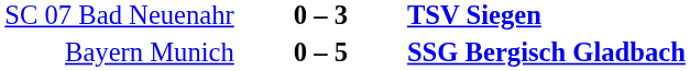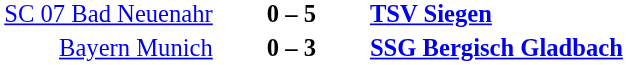 <table width=100% cellspacing=1>
 <tr>
 <th width=25%></th>
 <th width=10%></th>
 <th width=25%></th>
 <th></th>
 </tr>
 <tr style=font-size:90%>
 <td align=right><a href='#'>SC 07 Bad Neuenahr</a></td>
-<td align=center><strong>0 – 3</strong></td>
+<td align=center><strong>0 – 5</strong></td>
 <td><strong><a href='#'>TSV Siegen</a></strong></td>
 </tr>
 <tr style=font-size:90%>
 <td align=right><a href='#'>Bayern Munich</a></td>
-<td align=center><strong>0 – 5</strong></td>
+<td align=center><strong>0 – 3</strong></td>
 <td><strong><a href='#'>SSG Bergisch Gladbach</a></strong></td>
 </tr>
 </table>
